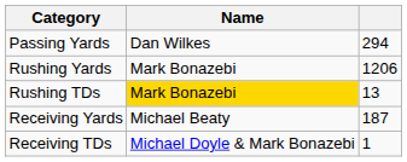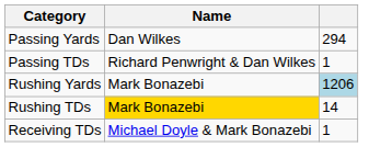 <table class="wikitable">
 <tr>
 <th>Category</th>
 <th>Name</th>
 <th></th>
 </tr>
 <tr>
 <td>Passing Yards</td>
 <td>Dan Wilkes</td>
 <td>294</td>
 </tr>
 <tr>
+<td>Passing TDs</td>
+<td>Richard Penwright & Dan Wilkes</td>
+<td>1</td>
+</tr>
+<tr>
 <td>Rushing Yards</td>
 <td>Mark Bonazebi</td>
-<td>1206</td>
+<td style="background: lightblue;">1206</td>
 </tr>
 <tr>
 <td>Rushing TDs</td>
 <td style="background: gold;">Mark Bonazebi</td>
-<td>13</td>
-</tr>
-<tr>
-<td>Receiving Yards</td>
-<td>Michael Beaty</td>
-<td>187</td>
+<td>14</td>
 </tr>
 <tr>
 <td>Receiving TDs</td>
 <td><a href='#'>Michael Doyle</a> & Mark Bonazebi</td>
 <td>1</td>
 </tr>
 </table>
